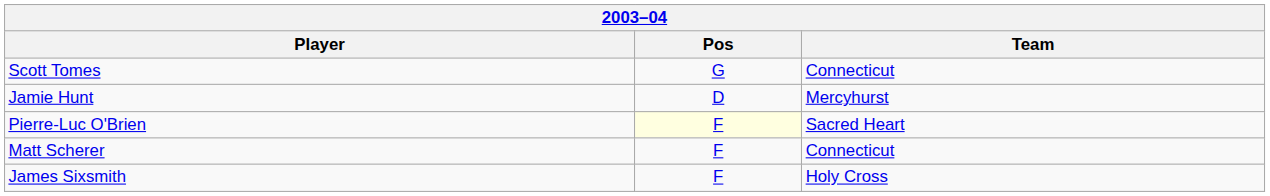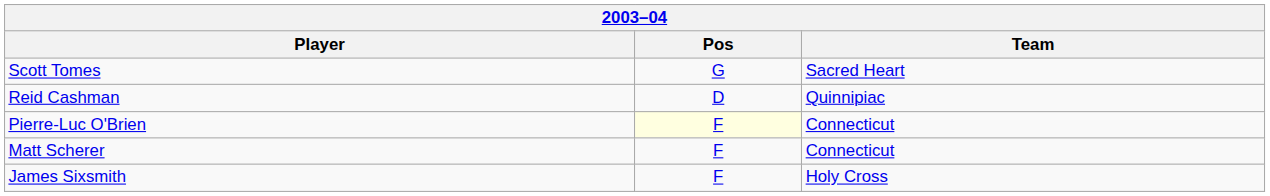 <table class="wikitable" width=95%>
 <tr>
 <th colspan=3><a href='#'>2003–04</a></th>
 </tr>
 <tr>
 <th>Player</th>
 <th>Pos</th>
 <th>Team</th>
 </tr>
 <tr>
 <td><a href='#'>Scott Tomes</a></td>
 <td style="text-align:center;"><a href='#'>G</a></td>
-<td><a href='#'>Connecticut</a></td>
+<td><a href='#'>Sacred Heart</a></td>
 </tr>
 <tr>
-<td><a href='#'>Jamie Hunt</a></td>
+<td><a href='#'>Reid Cashman</a></td>
 <td style="text-align:center;"><a href='#'>D</a></td>
-<td><a href='#'>Mercyhurst</a></td>
+<td><a href='#'>Quinnipiac</a></td>
 </tr>
 <tr>
 <td><a href='#'>Pierre-Luc O'Brien</a></td>
 <td style="background: lightyellow; text-align:center;"><a href='#'>F</a></td>
-<td><a href='#'>Sacred Heart</a></td>
+<td><a href='#'>Connecticut</a></td>
 </tr>
 <tr>
 <td><a href='#'>Matt Scherer</a></td>
 <td style="text-align:center;"><a href='#'>F</a></td>
 <td><a href='#'>Connecticut</a></td>
 </tr>
 <tr>
 <td><a href='#'>James Sixsmith</a></td>
 <td style="text-align:center;"><a href='#'>F</a></td>
 <td><a href='#'>Holy Cross</a></td>
 </tr>
 </table>
